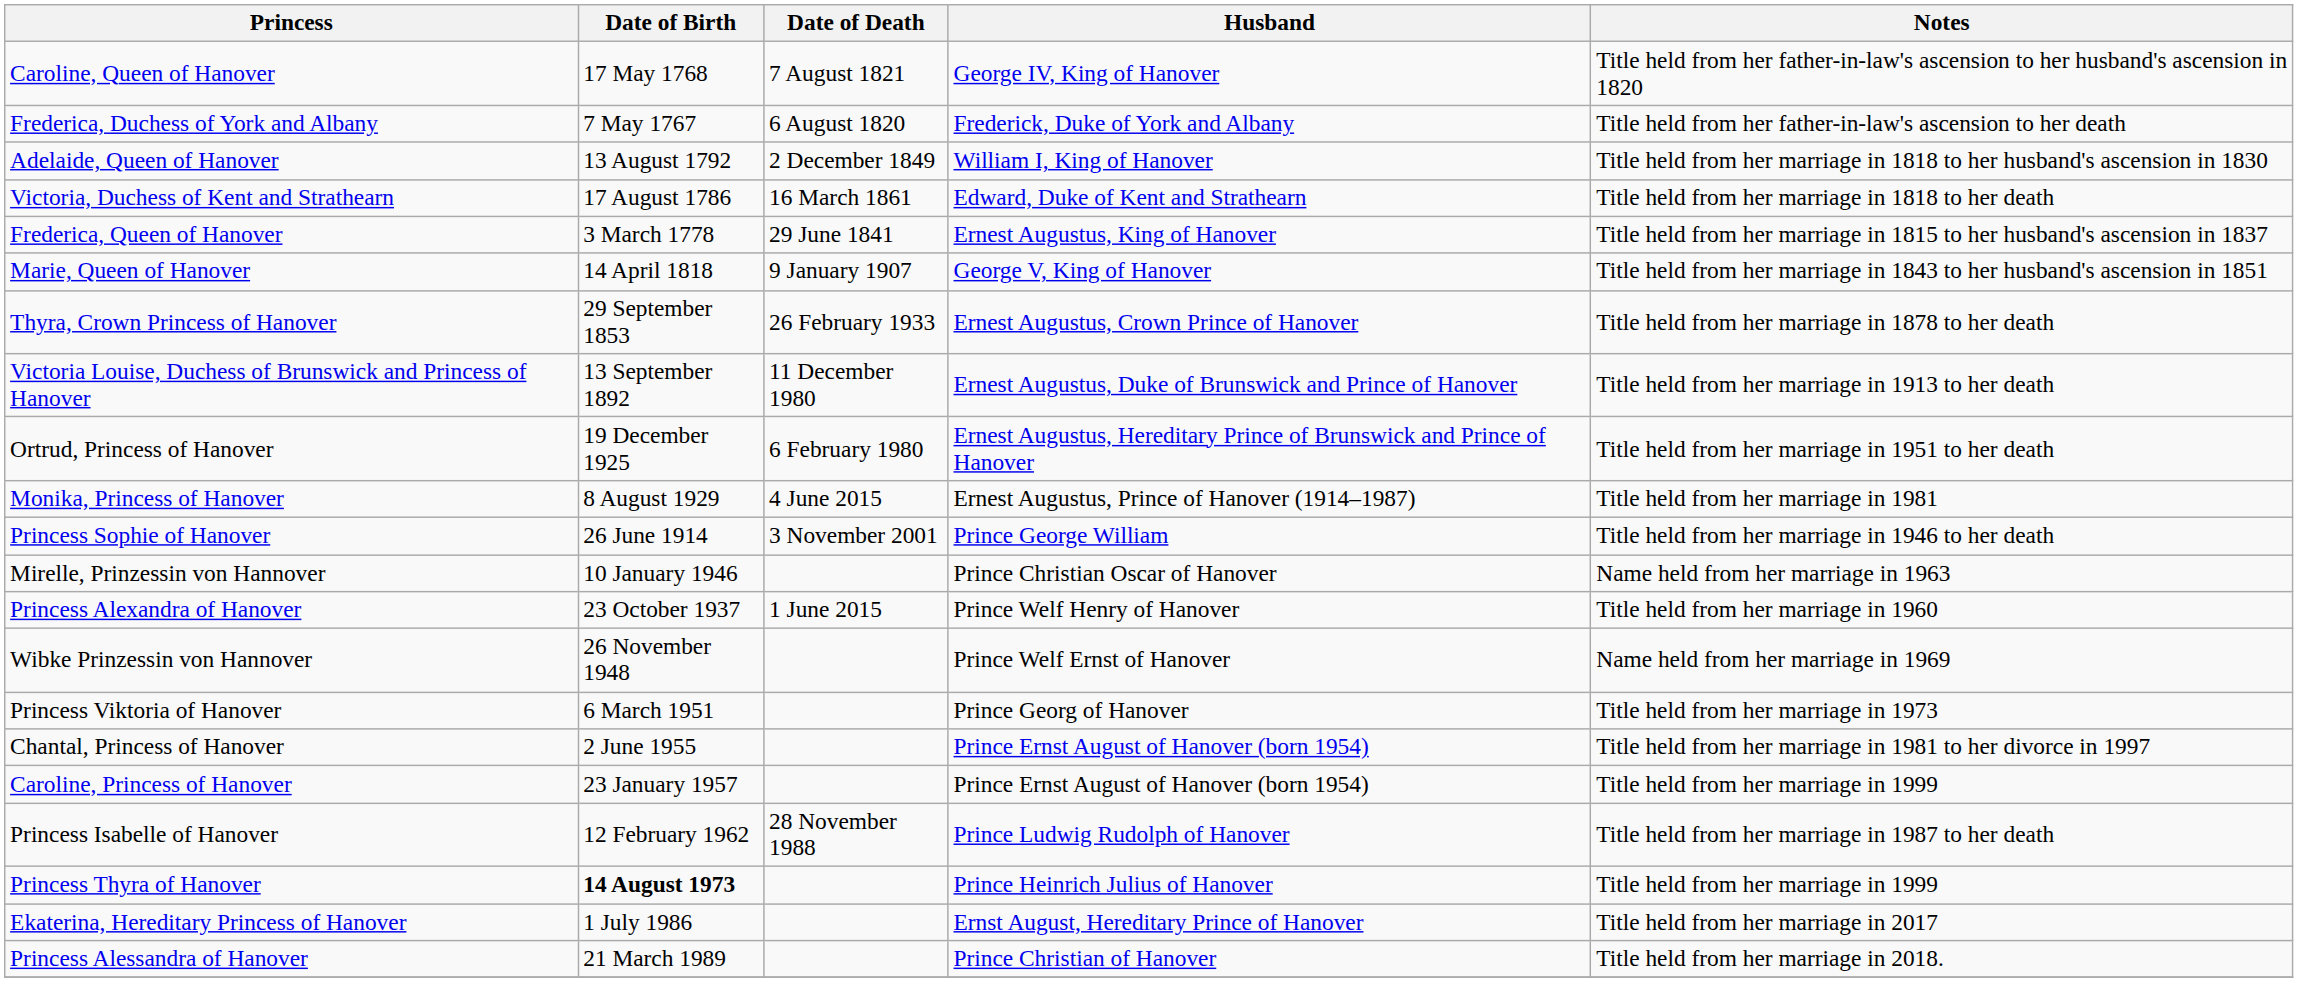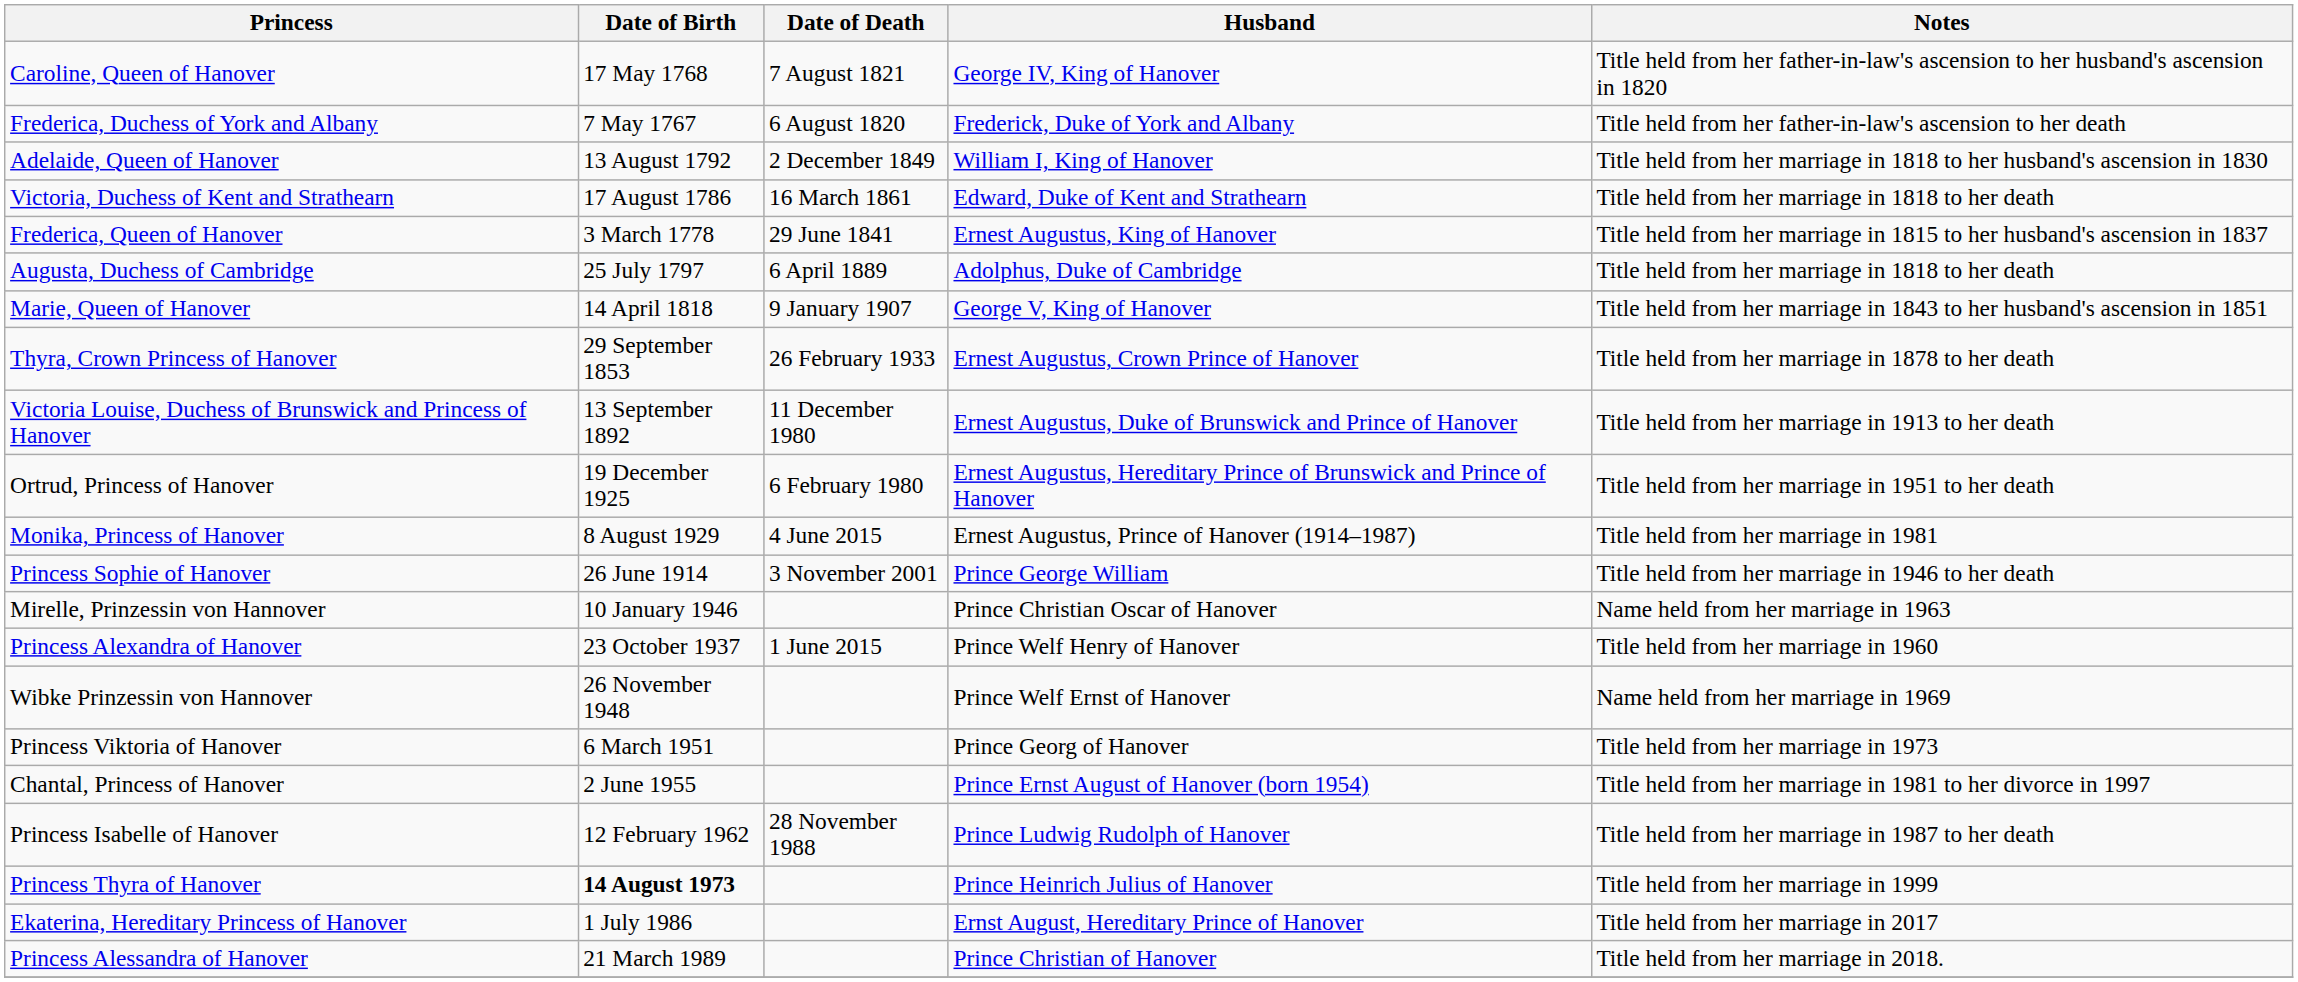 <table class="wikitable">
 <tr>
 <th>Princess</th>
 <th>Date of Birth</th>
 <th>Date of Death</th>
 <th>Husband</th>
 <th>Notes</th>
 </tr>
 <tr>
 <td><a href='#'>Caroline, Queen of Hanover</a></td>
 <td>17 May 1768</td>
 <td>7 August 1821</td>
 <td><a href='#'>George IV, King of Hanover</a></td>
 <td>Title held from her father-in-law's ascension to her husband's ascension in 1820</td>
 </tr>
 <tr>
 <td><a href='#'>Frederica, Duchess of York and Albany</a></td>
 <td>7 May 1767</td>
 <td>6 August 1820</td>
 <td><a href='#'>Frederick, Duke of York and Albany</a></td>
 <td>Title held from her father-in-law's ascension to her death</td>
 </tr>
 <tr>
 <td><a href='#'>Adelaide, Queen of Hanover</a></td>
 <td>13 August 1792</td>
 <td>2 December 1849</td>
 <td><a href='#'>William I, King of Hanover</a></td>
 <td>Title held from her marriage in 1818 to her husband's ascension in 1830</td>
 </tr>
 <tr>
 <td><a href='#'>Victoria, Duchess of Kent and Strathearn</a></td>
 <td>17 August 1786</td>
 <td>16 March 1861</td>
 <td><a href='#'>Edward, Duke of Kent and Strathearn</a></td>
 <td>Title held from her marriage in 1818 to her death</td>
 </tr>
 <tr>
 <td><a href='#'>Frederica, Queen of Hanover</a></td>
 <td>3 March 1778</td>
 <td>29 June 1841</td>
 <td><a href='#'>Ernest Augustus, King of Hanover</a></td>
 <td>Title held from her marriage in 1815 to her husband's ascension in 1837</td>
+</tr>
+<tr>
+<td><a href='#'>Augusta, Duchess of Cambridge</a></td>
+<td>25 July 1797</td>
+<td>6 April 1889</td>
+<td><a href='#'>Adolphus, Duke of Cambridge</a></td>
+<td>Title held from her marriage in 1818 to her death</td>
 </tr>
 <tr>
 <td><a href='#'>Marie, Queen of Hanover</a></td>
 <td>14 April 1818</td>
 <td>9 January 1907</td>
 <td><a href='#'>George V, King of Hanover</a></td>
 <td>Title held from her marriage in 1843 to her husband's ascension in 1851</td>
 </tr>
 <tr>
 <td><a href='#'>Thyra, Crown Princess of Hanover</a></td>
 <td>29 September 1853</td>
 <td>26 February 1933</td>
 <td><a href='#'>Ernest Augustus, Crown Prince of Hanover</a></td>
 <td>Title held from her marriage in 1878 to her death</td>
 </tr>
 <tr>
 <td><a href='#'>Victoria Louise, Duchess of Brunswick and Princess of Hanover</a></td>
 <td>13 September 1892</td>
 <td>11 December 1980</td>
 <td><a href='#'>Ernest Augustus, Duke of Brunswick and Prince of Hanover</a></td>
 <td>Title held from her marriage in 1913 to her death</td>
 </tr>
 <tr>
 <td>Ortrud, Princess of Hanover</td>
 <td>19 December 1925</td>
 <td>6 February 1980</td>
 <td><a href='#'>Ernest Augustus, Hereditary Prince of Brunswick and Prince of Hanover</a></td>
 <td>Title held from her marriage in 1951 to her death</td>
 </tr>
 <tr>
 <td><a href='#'>Monika, Princess of Hanover</a></td>
 <td>8 August 1929</td>
 <td>4 June 2015</td>
 <td>Ernest Augustus, Prince of Hanover (1914–1987)</td>
 <td>Title held from her marriage in 1981</td>
 </tr>
 <tr>
 <td><a href='#'>Princess Sophie of Hanover</a></td>
 <td>26 June 1914</td>
 <td>3 November 2001</td>
 <td><a href='#'>Prince George William</a></td>
 <td>Title held from her marriage in 1946 to her death</td>
 </tr>
 <tr>
 <td>Mirelle, Prinzessin von Hannover</td>
 <td>10 January 1946</td>
 <td></td>
 <td>Prince Christian Oscar of Hanover</td>
 <td>Name held from her marriage in 1963</td>
 </tr>
 <tr>
 <td><a href='#'>Princess Alexandra of Hanover</a></td>
 <td>23 October 1937</td>
 <td>1 June 2015</td>
 <td>Prince Welf Henry of Hanover</td>
 <td>Title held from her marriage in 1960</td>
 </tr>
 <tr>
 <td>Wibke Prinzessin von Hannover</td>
 <td>26 November 1948</td>
 <td></td>
 <td>Prince Welf Ernst of Hanover</td>
 <td>Name held from her marriage in 1969</td>
 </tr>
 <tr>
 <td>Princess Viktoria of Hanover</td>
 <td>6 March 1951</td>
 <td></td>
 <td>Prince Georg of Hanover</td>
 <td>Title held from her marriage in 1973</td>
 </tr>
 <tr>
 <td>Chantal, Princess of Hanover</td>
 <td>2 June 1955</td>
 <td></td>
 <td><a href='#'>Prince Ernst August of Hanover (born 1954)</a></td>
 <td>Title held from her marriage in 1981 to her divorce in 1997</td>
 </tr>
 <tr>
-<td><a href='#'>Caroline, Princess of Hanover</a></td>
-<td>23 January 1957</td>
-<td></td>
-<td>Prince Ernst August of Hanover (born 1954)</td>
-<td>Title held from her marriage in 1999</td>
-</tr>
-<tr>
 <td>Princess Isabelle of Hanover</td>
 <td>12 February 1962</td>
 <td>28 November 1988</td>
 <td><a href='#'>Prince Ludwig Rudolph of Hanover</a></td>
 <td>Title held from her marriage in 1987 to her death</td>
 </tr>
 <tr>
 <td><a href='#'>Princess Thyra of Hanover</a></td>
 <td><strong>14 August 1973</strong></td>
 <td></td>
 <td><a href='#'>Prince Heinrich Julius of Hanover</a></td>
 <td>Title held from her marriage in 1999</td>
 </tr>
 <tr>
 <td><a href='#'>Ekaterina, Hereditary Princess of Hanover</a></td>
 <td>1 July 1986</td>
 <td></td>
 <td><a href='#'>Ernst August, Hereditary Prince of Hanover</a></td>
 <td>Title held from her marriage in 2017</td>
 </tr>
 <tr>
 <td><a href='#'>Princess Alessandra of Hanover</a></td>
 <td>21 March 1989</td>
 <td></td>
 <td><a href='#'>Prince Christian of Hanover</a></td>
 <td>Title held from her marriage in 2018.</td>
 </tr>
 <tr>
 </tr>
 </table>
